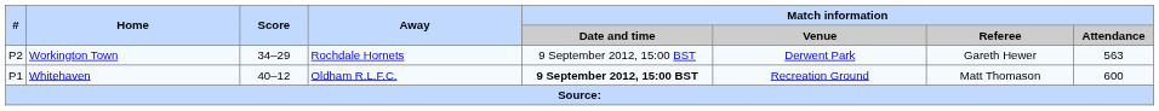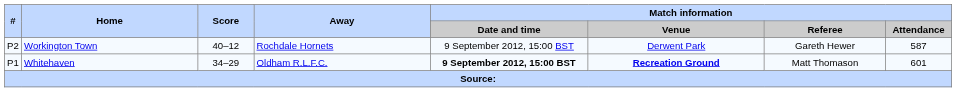 <table border=1 style="border-collapse:collapse; font-size:80%; text-align:center;" cellpadding=3 cellspacing=0 width=100%>
 <tr bgcolor=#C1D8FF>
 <th rowspan=2>#</th>
 <th rowspan=2 width=19%>Home</th>
 <th rowspan=2 width=6%>Score</th>
 <th rowspan=2 width=19%>Away</th>
 <th colspan=6>Match information</th>
 </tr>
 <tr bgcolor=#CCCCCC>
 <th width=17%>Date and time</th>
 <th width=19%>Venue</th>
 <th width=13%>Referee</th>
 <th width=7%>Attendance</th>
 </tr>
 <tr bgcolor=#F5FAFF>
 <td>P2</td>
 <td align=left> <a href='#'>Workington Town</a></td>
-<td>34–29</td>
+<td>40–12</td>
 <td align=left> <a href='#'>Rochdale Hornets</a></td>
 <td>9 September 2012, 15:00 <a href='#'>BST</a></td>
 <td><a href='#'>Derwent Park</a></td>
 <td>Gareth Hewer</td>
-<td>563</td>
+<td>587</td>
 </tr>
 <tr bgcolor=#F5FAFF>
 <td>P1</td>
 <td align=left> <a href='#'>Whitehaven</a></td>
-<td>40–12</td>
+<td>34–29</td>
 <td align=left> <a href='#'>Oldham R.L.F.C.</a></td>
 <td><strong>9 September 2012, 15:00 BST</strong></td>
-<td><a href='#'>Recreation Ground</a></td>
+<td><strong><a href='#'>Recreation Ground</a></strong></td>
 <td>Matt Thomason</td>
-<td>600</td>
+<td>601</td>
 </tr>
 <tr bgcolor=#C1D8FF>
 <th colspan="10">Source:</th>
 </tr>
 </table>
